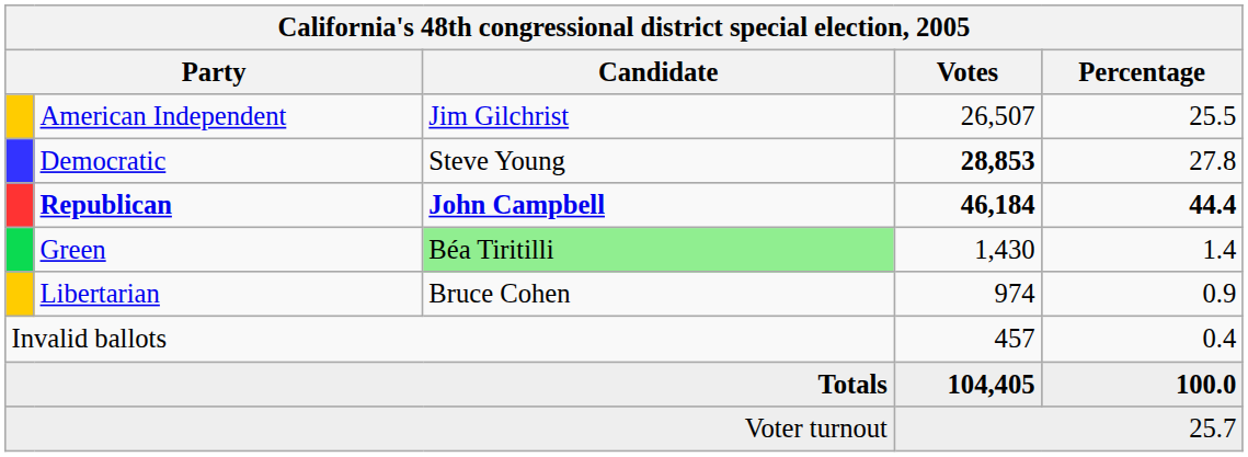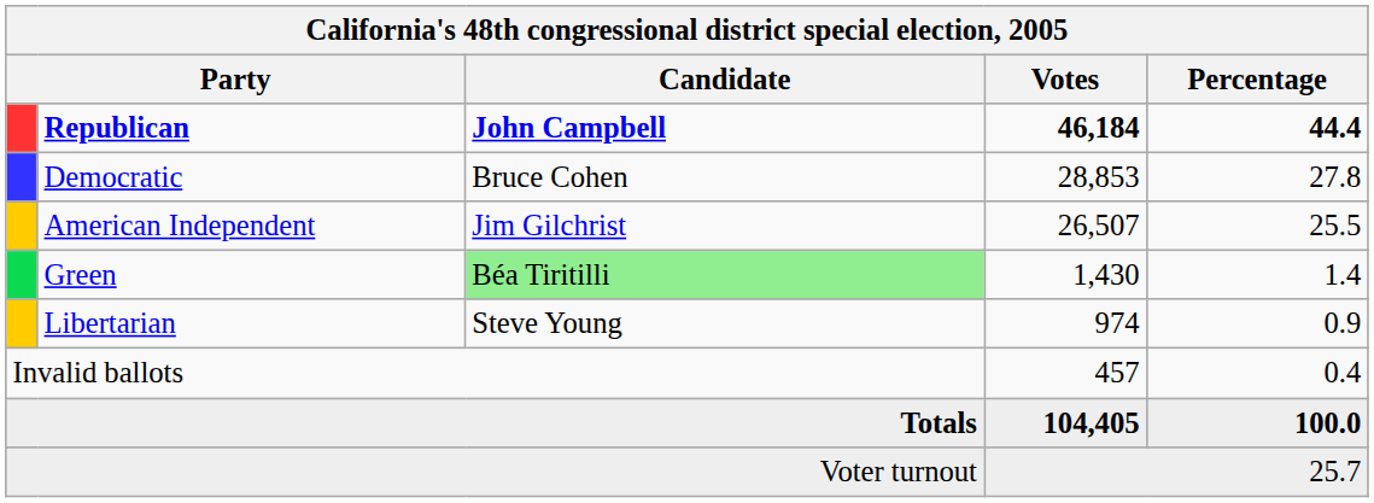 <table class="wikitable" style="font-size:95%;">
 <tr>
 <th colspan="5">California's 48th congressional district special election, 2005</th>
 </tr>
 <tr>
 <th colspan=2 style="width: 15em">Party</th>
 <th style="width: 17em">Candidate</th>
 <th style="width: 5em">Votes</th>
 <th style="width: 7em">Percentage</th>
 </tr>
 <tr>
+<th style="background-color:#FF3333; width: 3px"></th>
+<td style="width: 130px"><strong><a href='#'>Republican</a></strong></td>
+<td><strong><a href='#'>John Campbell</a></strong></td>
+<td align="right"><strong>46,184</strong></td>
+<td align="right"><strong>44.4</strong></td>
+</tr>
+<tr>
+<th style="background-color:#3333FF; width: 3px"></th>
+<td style="width: 130px"><a href='#'>Democratic</a></td>
+<td>Bruce Cohen</td>
+<td align="right">28,853</td>
+<td align="right">27.8</td>
+</tr>
+<tr>
 <th style="background-color:#FFCC00; width: 3px"></th>
 <td style="width: 130px"><a href='#'>American Independent</a></td>
 <td><a href='#'>Jim Gilchrist</a></td>
 <td align="right">26,507</td>
 <td align="right">25.5</td>
-</tr>
-<tr>
-<th style="background-color:#3333FF; width: 3px"></th>
-<td style="width: 130px"><a href='#'>Democratic</a></td>
-<td>Steve Young</td>
-<td align="right"><strong>28,853</strong></td>
-<td align="right">27.8</td>
-</tr>
-<tr>
-<th style="background-color:#FF3333; width: 3px"></th>
-<td style="width: 130px"><strong><a href='#'>Republican</a></strong></td>
-<td><strong><a href='#'>John Campbell</a></strong></td>
-<td align="right"><strong>46,184</strong></td>
-<td align="right"><strong>44.4</strong></td>
 </tr>
 <tr>
 <th style="background-color:#0BDA51; width: 3px"></th>
 <td style="width: 130px"><a href='#'>Green</a></td>
 <td style="background: lightgreen;">Béa Tiritilli</td>
 <td align="right">1,430</td>
 <td align="right">1.4</td>
 </tr>
 <tr>
 <th style="background-color:#FFCC00; width: 3px"></th>
 <td style="width: 130px"><a href='#'>Libertarian</a></td>
-<td>Bruce Cohen</td>
+<td>Steve Young</td>
 <td align="right">974</td>
 <td align="right">0.9</td>
 </tr>
 <tr>
 <td colspan="3">Invalid ballots</td>
 <td align="right">457</td>
 <td align="right">0.4</td>
 </tr>
 <tr bgcolor="#EEEEEE">
 <td colspan="3" align="right"><strong>Totals</strong></td>
 <td align="right"><strong>104,405</strong></td>
 <td align="right"><strong>100.0</strong></td>
 </tr>
 <tr bgcolor="#EEEEEE">
 <td colspan="3" align="right">Voter turnout</td>
 <td colspan="2" align="right">25.7</td>
 </tr>
 </table>
